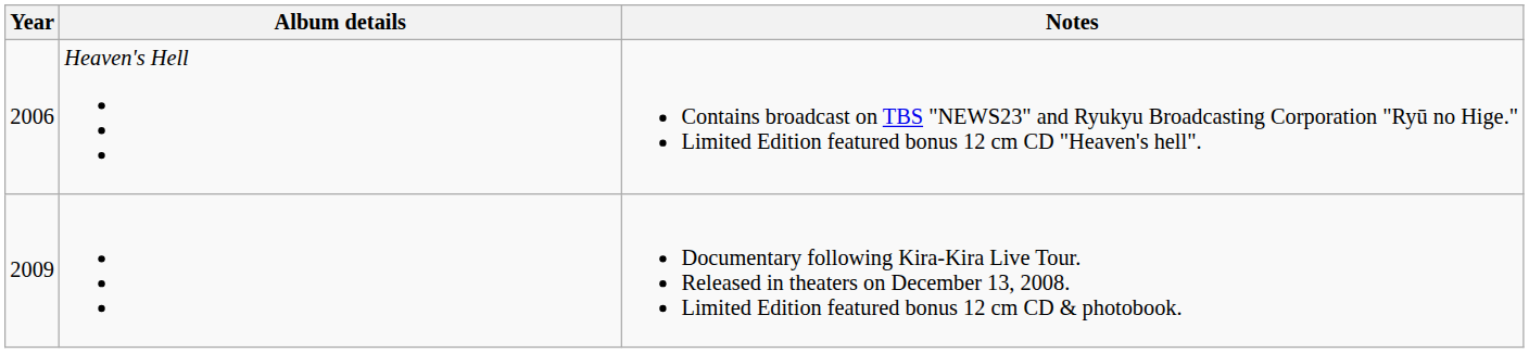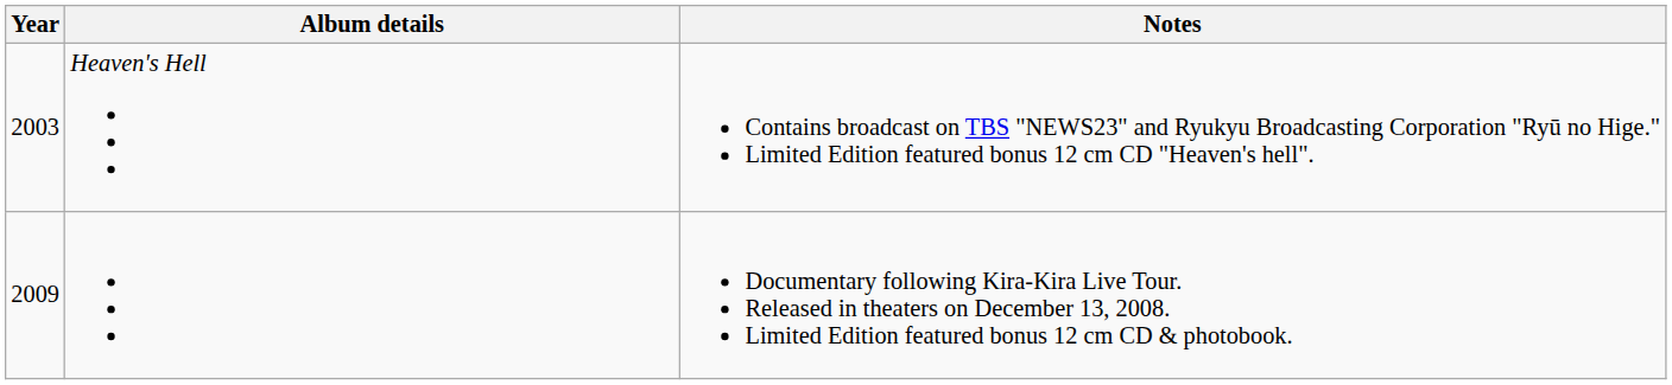 <table class="wikitable">
 <tr>
 <th>Year</th>
 <th style="width:400px;">Album details</th>
 <th>Notes</th>
 </tr>
 <tr>
-<td>2006</td>
+<td>2003</td>
 <td><em>Heaven's Hell</em><br><ul><li></li><li></li><li></li></ul></td>
 <td><br><ul><li>Contains  broadcast on <a href='#'>TBS</a> "NEWS23" and Ryukyu Broadcasting Corporation "Ryū no Hige."</li><li>Limited Edition featured bonus 12 cm CD "Heaven's hell".</li></ul></td>
 </tr>
 <tr>
 <td>2009</td>
 <td align=left><br><ul><li></li><li></li><li></li></ul></td>
 <td><br><ul><li>Documentary following Kira-Kira Live Tour.</li><li>Released in theaters on December 13, 2008.</li><li>Limited Edition featured bonus 12 cm CD  & photobook.</li></ul></td>
 </tr>
 </table>
